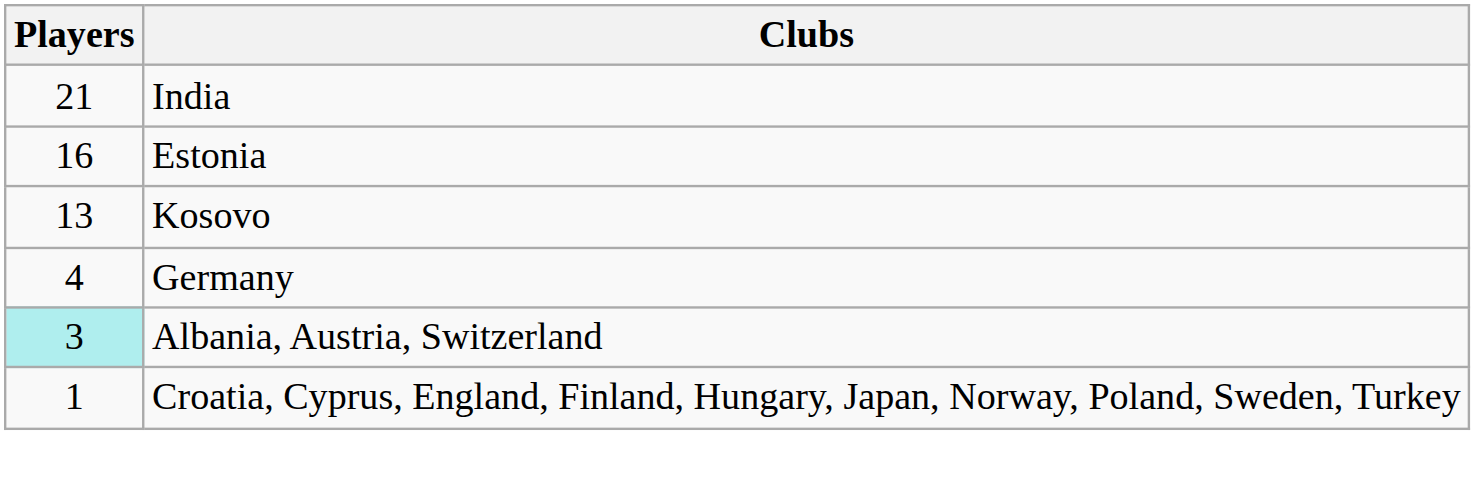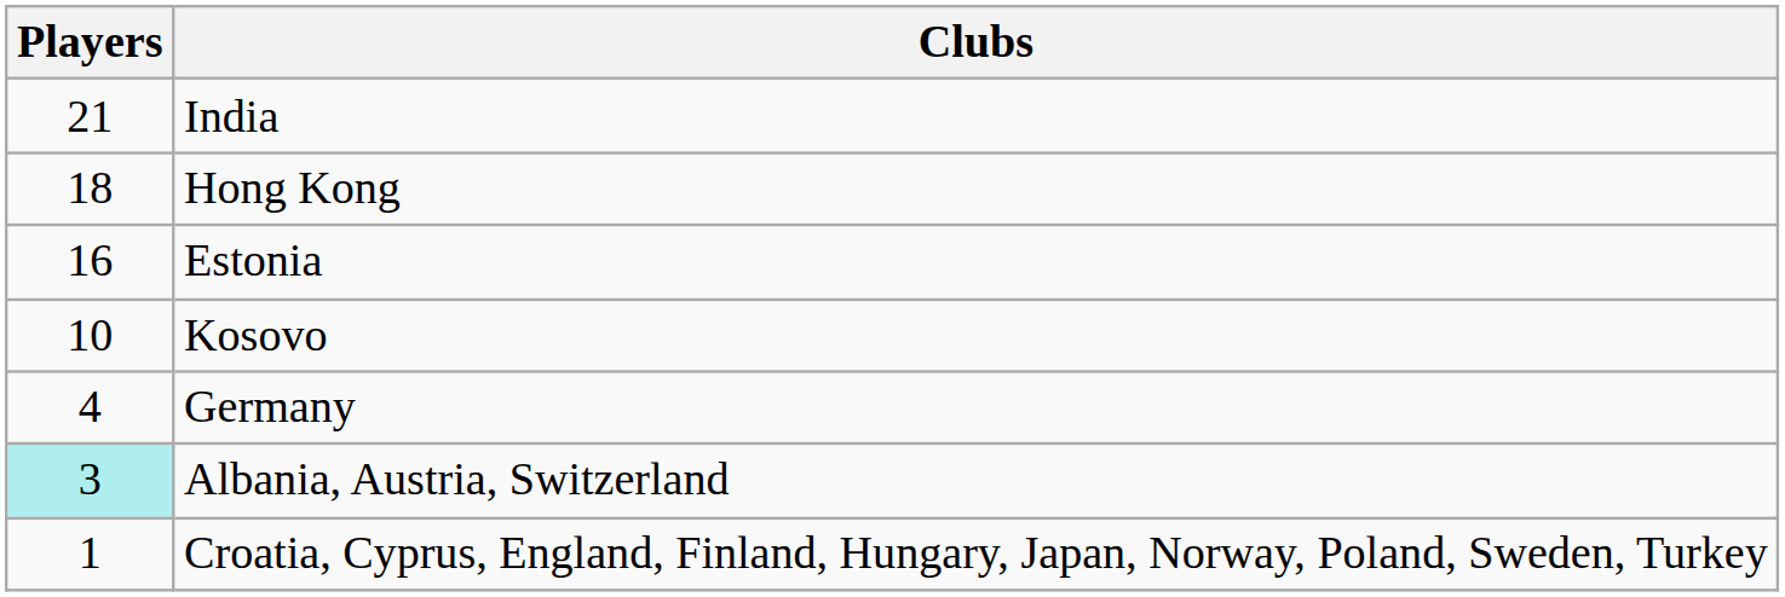 <table class="wikitable">
 <tr>
 <th>Players</th>
 <th>Clubs</th>
 </tr>
 <tr>
 <td align="center">21</td>
 <td> India</td>
 </tr>
 <tr>
+<td align="center">18</td>
+<td> Hong Kong</td>
+</tr>
+<tr>
 <td align="center">16</td>
 <td> Estonia</td>
 </tr>
 <tr>
-<td align="center">13</td>
+<td align="center">10</td>
 <td> Kosovo</td>
 </tr>
 <tr>
 <td align="center">4</td>
 <td> Germany</td>
 </tr>
 <tr>
 <td align="center" style="background: paleturquoise;">3</td>
 <td> Albania,  Austria,  Switzerland</td>
 </tr>
 <tr>
 <td align="center">1</td>
 <td> Croatia,  Cyprus,  England,  Finland,  Hungary,  Japan,  Norway,  Poland,  Sweden,  Turkey</td>
 </tr>
 </table>
